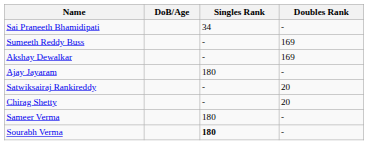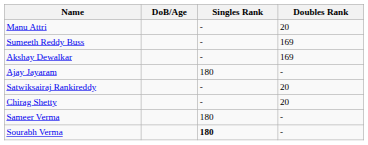 <table class="wikitable"  style="width:600px; font-size:95%;">
 <tr>
 <th align="left">Name</th>
 <th align="left">DoB/Age</th>
 <th align="left">Singles Rank</th>
 <th align="left">Doubles Rank</th>
 </tr>
 <tr>
-<td><a href='#'>Sai Praneeth Bhamidipati</a></td>
+<td><a href='#'>Manu Attri</a></td>
 <td></td>
-<td>34</td>
 <td>-</td>
+<td>20</td>
 </tr>
 <tr>
 <td><a href='#'>Sumeeth Reddy Buss</a></td>
 <td></td>
 <td>-</td>
 <td>169</td>
 </tr>
 <tr>
 <td><a href='#'>Akshay Dewalkar</a></td>
 <td></td>
 <td>-</td>
 <td>169</td>
 </tr>
 <tr>
 <td><a href='#'>Ajay Jayaram</a></td>
 <td></td>
 <td>180</td>
 <td>-</td>
 </tr>
 <tr>
 <td><a href='#'>Satwiksairaj Rankireddy</a></td>
 <td></td>
 <td>-</td>
 <td>20</td>
 </tr>
 <tr>
 <td><a href='#'>Chirag Shetty</a></td>
 <td></td>
 <td>-</td>
 <td>20</td>
 </tr>
 <tr>
 <td><a href='#'>Sameer Verma</a></td>
 <td></td>
 <td>180</td>
 <td>-</td>
 </tr>
 <tr>
 <td><a href='#'>Sourabh Verma</a></td>
 <td></td>
 <td><strong>180</strong></td>
 <td>-</td>
 </tr>
 </table>
